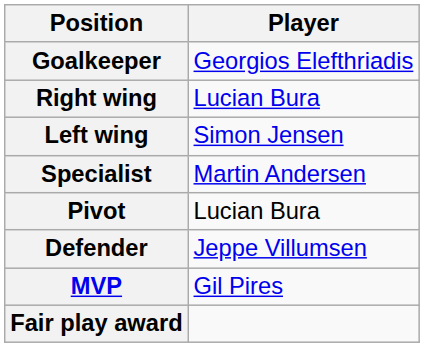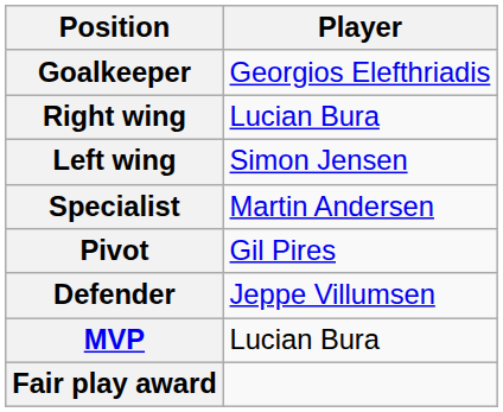 <table class="wikitable plainrowheaders">
 <tr>
 <th scope="col">Position</th>
 <th scope="col">Player</th>
 </tr>
 <tr>
 <th scope="row">Goalkeeper</th>
 <td> <a href='#'>Georgios Elefthriadis</a></td>
 </tr>
 <tr>
 <th scope="row">Right wing</th>
 <td> <a href='#'>Lucian Bura</a></td>
 </tr>
 <tr>
 <th scope="row">Left wing</th>
 <td> <a href='#'>Simon Jensen</a></td>
 </tr>
 <tr>
 <th scope="row">Specialist</th>
 <td> <a href='#'>Martin Andersen</a></td>
 </tr>
 <tr>
 <th scope="row">Pivot</th>
-<td> Lucian Bura</td>
+<td> <a href='#'>Gil Pires</a></td>
 </tr>
 <tr>
 <th scope="row">Defender</th>
 <td> <a href='#'>Jeppe Villumsen</a></td>
 </tr>
 <tr>
 <th scope="row"><a href='#'>MVP</a></th>
-<td> <a href='#'>Gil Pires</a></td>
+<td> Lucian Bura</td>
 </tr>
 <tr>
 <th scope="row">Fair play award</th>
 <td></td>
 </tr>
 </table>
